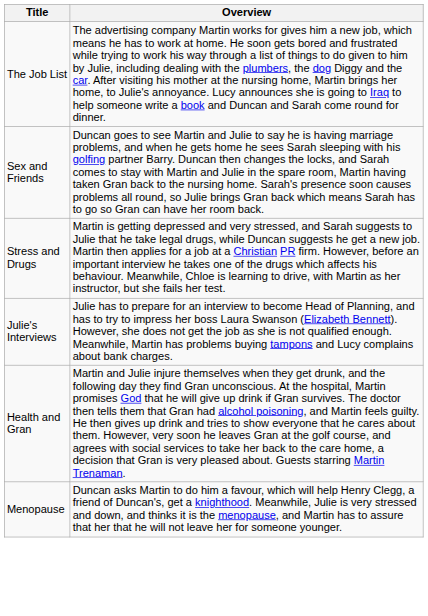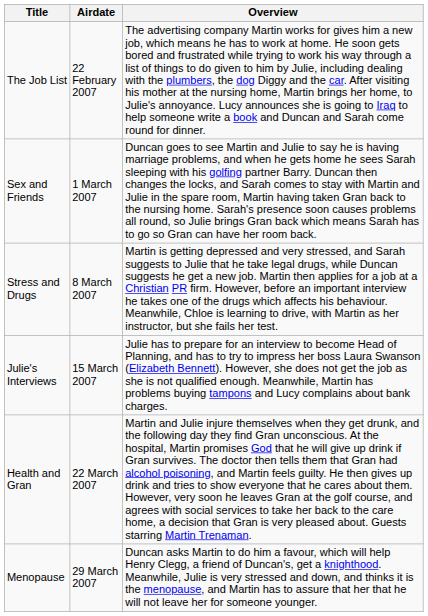 <table class="wikitable" style="font-size: 100%;">
 <tr style="background:#EFEFEF">
 <th><strong>Title</strong></th>
+<th><strong>Airdate</strong></th>
 <th><strong>Overview</strong></th>
 </tr>
 <tr>
 <td>The Job List</td>
+<td>22 February 2007</td>
 <td style="font-size: 100%;">The advertising company Martin works for gives him a new job, which means he has to work at home. He soon gets bored and frustrated while trying to work his way through a list of things to do given to him by Julie, including dealing with the <a href='#'>plumbers</a>, the <a href='#'>dog</a> Diggy and the <a href='#'>car</a>. After visiting his mother at the nursing home, Martin brings her home, to Julie's annoyance. Lucy announces she is going to <a href='#'>Iraq</a> to help someone write a <a href='#'>book</a> and Duncan and Sarah come round for dinner.</td>
 </tr>
 <tr>
 <td>Sex and Friends</td>
+<td>1 March 2007</td>
 <td style="font-size: 100%;">Duncan goes to see Martin and Julie to say he is having marriage problems, and when he gets home he sees Sarah sleeping with his <a href='#'>golfing</a> partner Barry. Duncan then changes the locks, and Sarah comes to stay with Martin and Julie in the spare room, Martin having taken Gran back to the nursing home. Sarah's presence soon causes problems all round, so Julie brings Gran back which means Sarah has to go so Gran can have her room back.</td>
 </tr>
 <tr>
 <td>Stress and Drugs</td>
+<td>8 March 2007</td>
 <td style="font-size: 100%;">Martin is getting depressed and very stressed, and Sarah suggests to Julie that he take legal drugs, while Duncan suggests he get a new job. Martin then applies for a job at a <a href='#'>Christian</a> <a href='#'>PR</a> firm. However, before an important interview he takes one of the drugs which affects his behaviour. Meanwhile, Chloe is learning to drive, with Martin as her instructor, but she fails her test.</td>
 </tr>
 <tr>
 <td>Julie's Interviews</td>
+<td>15 March 2007</td>
 <td style="font-size: 100%;">Julie has to prepare for an interview to become Head of Planning, and has to try to impress her boss Laura Swanson (<a href='#'>Elizabeth Bennett</a>). However, she does not get the job as she is not qualified enough. Meanwhile, Martin has problems buying <a href='#'>tampons</a> and Lucy complains about bank charges.</td>
 </tr>
 <tr>
 <td>Health and Gran</td>
+<td>22 March 2007</td>
 <td style="font-size: 100%;">Martin and Julie injure themselves when they get drunk, and the following day they find Gran unconscious. At the hospital, Martin promises <a href='#'>God</a> that he will give up drink if Gran survives. The doctor then tells them that Gran had <a href='#'>alcohol poisoning</a>, and Martin feels guilty. He then gives up drink and tries to show everyone that he cares about them. However, very soon he leaves Gran at the golf course, and agrees with social services to take her back to the care home, a decision that Gran is very pleased about. Guests starring <a href='#'>Martin Trenaman</a>.</td>
 </tr>
 <tr>
 <td>Menopause</td>
+<td>29 March 2007</td>
 <td style="font-size: 100%;">Duncan asks Martin to do him a favour, which will help Henry Clegg, a friend of Duncan's, get a <a href='#'>knighthood</a>. Meanwhile, Julie is very stressed and down, and thinks it is the <a href='#'>menopause</a>, and Martin has to assure that her that he will not leave her for someone younger.</td>
 </tr>
 </table>
